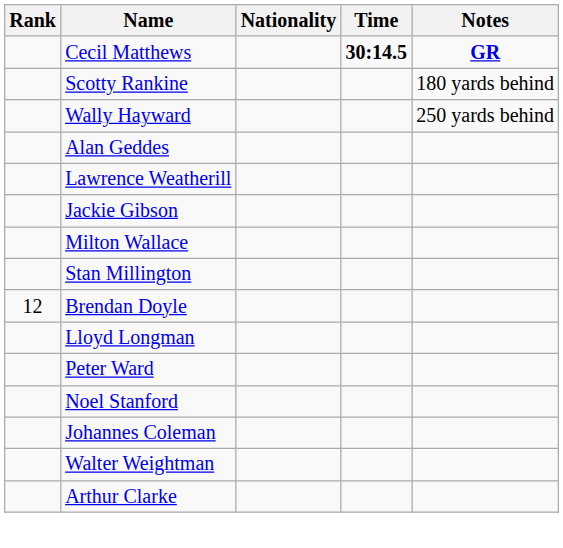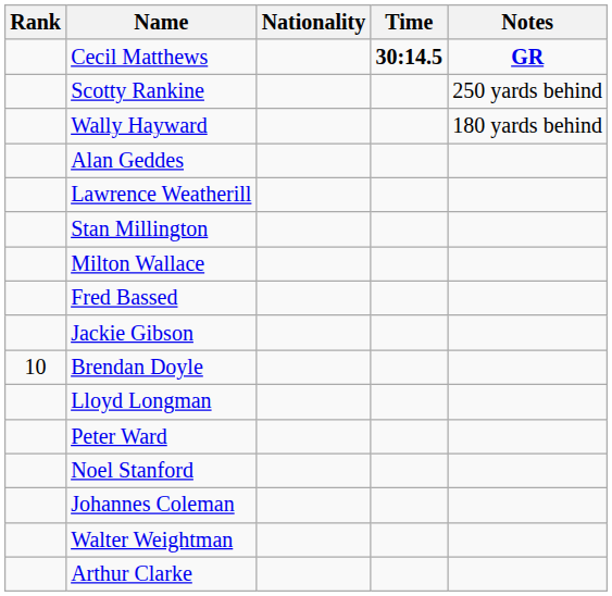 <table class="wikitable sortable" style=" text-align:center">
 <tr>
 <th>Rank</th>
 <th>Name</th>
 <th>Nationality</th>
 <th>Time</th>
 <th>Notes</th>
 </tr>
 <tr>
 <td></td>
 <td align=left><a href='#'>Cecil Matthews</a></td>
 <td align=left></td>
 <td><strong>30:14.5</strong></td>
 <td><strong><a href='#'>GR</a></strong></td>
 </tr>
 <tr>
 <td></td>
 <td align=left><a href='#'>Scotty Rankine</a></td>
 <td align=left></td>
 <td></td>
-<td>180 yards behind</td>
+<td>250 yards behind</td>
 </tr>
 <tr>
 <td></td>
 <td align=left><a href='#'>Wally Hayward</a></td>
 <td align=left></td>
 <td></td>
-<td>250 yards behind</td>
+<td>180 yards behind</td>
 </tr>
 <tr>
 <td></td>
 <td align=left><a href='#'>Alan Geddes</a></td>
 <td align=left></td>
 <td></td>
 <td></td>
 </tr>
 <tr>
 <td></td>
 <td align=left><a href='#'>Lawrence Weatherill</a></td>
 <td align=left></td>
 <td></td>
 <td></td>
 </tr>
 <tr>
 <td></td>
-<td align=left><a href='#'>Jackie Gibson</a></td>
+<td align=left><a href='#'>Stan Millington</a></td>
 <td align=left></td>
 <td></td>
 <td></td>
 </tr>
 <tr>
 <td></td>
 <td align=left><a href='#'>Milton Wallace</a></td>
 <td align=left></td>
 <td></td>
 <td></td>
 </tr>
 <tr>
 <td></td>
-<td align=left><a href='#'>Stan Millington</a></td>
+<td align=left><a href='#'>Fred Bassed</a></td>
 <td align=left></td>
 <td></td>
 <td></td>
 </tr>
 <tr>
-<td>12</td>
+<td></td>
+<td align=left><a href='#'>Jackie Gibson</a></td>
+<td align=left></td>
+<td></td>
+<td></td>
+</tr>
+<tr>
+<td>10</td>
 <td align=left><a href='#'>Brendan Doyle</a></td>
 <td align=left></td>
 <td></td>
 <td></td>
 </tr>
 <tr>
 <td></td>
 <td align=left><a href='#'>Lloyd Longman</a></td>
 <td align=left></td>
 <td></td>
 <td></td>
 </tr>
 <tr>
 <td></td>
 <td align=left><a href='#'>Peter Ward</a></td>
 <td align=left></td>
 <td></td>
 <td></td>
 </tr>
 <tr>
 <td></td>
 <td align=left><a href='#'>Noel Stanford</a></td>
 <td align=left></td>
 <td></td>
 <td></td>
 </tr>
 <tr>
 <td></td>
 <td align=left><a href='#'>Johannes Coleman</a></td>
 <td align=left></td>
 <td></td>
 <td></td>
 </tr>
 <tr>
 <td></td>
 <td align=left><a href='#'>Walter Weightman</a></td>
 <td align=left></td>
 <td></td>
 <td></td>
 </tr>
 <tr>
 <td></td>
 <td align=left><a href='#'>Arthur Clarke</a></td>
 <td align=left></td>
 <td></td>
 <td></td>
 </tr>
 </table>
